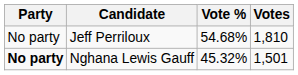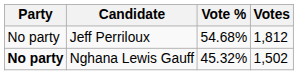 <table class="wikitable">
 <tr>
 <th>Party</th>
 <th>Candidate</th>
 <th>Vote %</th>
 <th>Votes</th>
 </tr>
 <tr>
 <td>No party</td>
 <td>Jeff Perriloux</td>
 <td>54.68%</td>
-<td>1,810</td>
+<td>1,812</td>
 </tr>
 <tr>
 <td><strong>No party</strong></td>
 <td>Nghana Lewis Gauff</td>
 <td>45.32%</td>
-<td>1,501</td>
+<td>1,502</td>
 </tr>
 </table>
